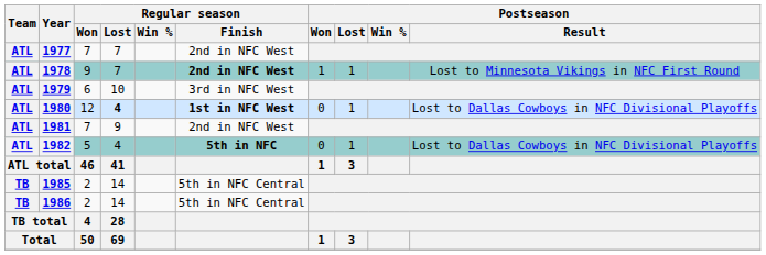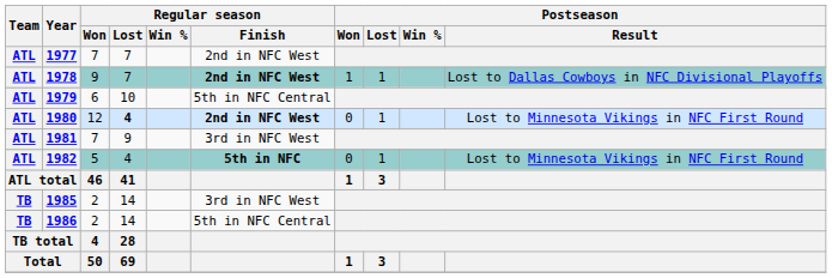 <table class="wikitable" style="font-size: 95%; text-align:center;">
 <tr>
 <th rowspan="2">Team</th>
 <th rowspan="2">Year</th>
 <th colspan="4">Regular season</th>
 <th colspan="4">Postseason</th>
 </tr>
 <tr>
 <th>Won</th>
 <th>Lost</th>
 <th>Win %</th>
 <th>Finish</th>
 <th>Won</th>
 <th>Lost</th>
 <th>Win %</th>
 <th>Result</th>
 </tr>
 <tr>
 <th><a href='#'>ATL</a></th>
 <th><a href='#'>1977</a></th>
 <td>7</td>
 <td>7</td>
 <td></td>
 <td>2nd in NFC West</td>
 <th colspan="4"></th>
 </tr>
 <tr style="background:#96CDCD;">
 <th><a href='#'>ATL</a></th>
 <th><a href='#'>1978</a></th>
 <td>9</td>
 <td>7</td>
 <td></td>
 <td><strong>2nd in NFC West</strong></td>
 <td>1</td>
 <td>1</td>
 <td></td>
-<td>Lost to <a href='#'>Minnesota Vikings</a> in <a href='#'>NFC First Round</a></td>
+<td>Lost to <a href='#'>Dallas Cowboys</a> in <a href='#'>NFC Divisional Playoffs</a></td>
 </tr>
 <tr>
 <th><a href='#'>ATL</a></th>
 <th><a href='#'>1979</a></th>
 <td>6</td>
 <td>10</td>
 <td></td>
-<td>3rd in NFC West</td>
+<td>5th in NFC Central</td>
 <th colspan="4"></th>
 </tr>
 <tr style="background:#D0E7FF;">
 <th><a href='#'>ATL</a></th>
 <th><a href='#'>1980</a></th>
 <td>12</td>
 <td><strong>4</strong></td>
 <td></td>
-<td><strong>1st in NFC West</strong></td>
+<td><strong>2nd in NFC West</strong></td>
 <td>0</td>
 <td>1</td>
 <td></td>
-<td>Lost to <a href='#'>Dallas Cowboys</a> in <a href='#'>NFC Divisional Playoffs</a></td>
+<td>Lost to <a href='#'>Minnesota Vikings</a> in <a href='#'>NFC First Round</a></td>
 </tr>
 <tr>
 <th><a href='#'>ATL</a></th>
 <th><a href='#'>1981</a></th>
 <td>7</td>
 <td>9</td>
 <td></td>
-<td>2nd in NFC West</td>
+<td>3rd in NFC West</td>
 <th colspan="4"></th>
 </tr>
 <tr style="background:#96CDCD;">
 <th><a href='#'>ATL</a></th>
 <th><a href='#'>1982</a></th>
 <td>5</td>
 <td>4</td>
 <td></td>
 <td><strong>5th in NFC</strong></td>
 <td>0</td>
 <td>1</td>
 <td></td>
-<td>Lost to <a href='#'>Dallas Cowboys</a> in <a href='#'>NFC Divisional Playoffs</a></td>
+<td>Lost to <a href='#'>Minnesota Vikings</a> in <a href='#'>NFC First Round</a></td>
 </tr>
 <tr>
 <th colspan="2">ATL total</th>
 <th>46</th>
 <th>41</th>
 <th></th>
 <th></th>
 <th>1</th>
 <th>3</th>
 <th></th>
 <th></th>
 </tr>
 <tr>
 <th><a href='#'>TB</a></th>
 <th><a href='#'>1985</a></th>
 <td>2</td>
 <td>14</td>
 <td></td>
-<td>5th in NFC Central</td>
+<td>3rd in NFC West</td>
 <th colspan="4"></th>
 </tr>
 <tr>
 <th><a href='#'>TB</a></th>
 <th><a href='#'>1986</a></th>
 <td>2</td>
 <td>14</td>
 <td></td>
 <td>5th in NFC Central</td>
 <th colspan="4"></th>
 </tr>
 <tr>
 <th colspan="2">TB total</th>
 <th>4</th>
 <th>28</th>
 <th></th>
 <th></th>
 <th colspan="4"></th>
 </tr>
 <tr>
 <th colspan="2">Total</th>
 <th>50</th>
 <th>69</th>
 <th></th>
 <th></th>
 <th>1</th>
 <th>3</th>
 <th></th>
 <th></th>
 </tr>
 <tr>
 </tr>
 </table>
